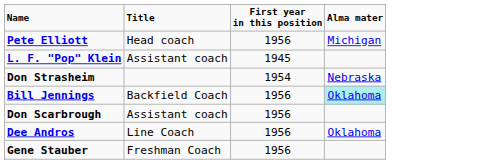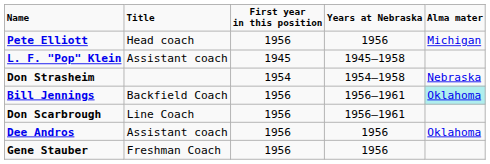 <table class="wikitable">
 <tr style="font-size:smaller">
 <td><strong>Name</strong></td>
 <td><strong>Title</strong></td>
 <td align="center"><strong>First year<br>in this position</strong></td>
+<td align="center"><strong>Years at Nebraska</strong></td>
 <td><strong>Alma mater</strong></td>
 </tr>
 <tr>
 <td><strong><a href='#'>Pete Elliott</a></strong></td>
 <td>Head coach</td>
+<td align="center">1956</td>
 <td align="center">1956</td>
 <td><a href='#'>Michigan</a></td>
 </tr>
 <tr>
 <td><strong><a href='#'>L. F. "Pop" Klein</a></strong></td>
 <td>Assistant coach</td>
 <td align="center">1945</td>
+<td align="center">1945–1958</td>
 <td></td>
 </tr>
 <tr>
 <td><strong>Don Strasheim</strong></td>
 <td></td>
 <td align="center">1954</td>
+<td align="center">1954–1958</td>
 <td><a href='#'>Nebraska</a></td>
 </tr>
 <tr>
 <td><strong><a href='#'>Bill Jennings</a></strong></td>
 <td>Backfield Coach</td>
 <td align="center">1956</td>
+<td align="center">1956–1961</td>
 <td style="background: paleturquoise;"><a href='#'>Oklahoma</a></td>
 </tr>
 <tr>
 <td><strong>Don Scarbrough</strong></td>
-<td>Assistant coach</td>
+<td>Line Coach</td>
 <td align="center">1956</td>
+<td align="center">1956–1961</td>
 <td></td>
 </tr>
 <tr>
 <td><strong><a href='#'>Dee Andros</a></strong></td>
-<td>Line Coach</td>
+<td>Assistant coach</td>
+<td align="center">1956</td>
 <td align="center">1956</td>
 <td><a href='#'>Oklahoma</a></td>
 </tr>
 <tr>
 <td><strong>Gene Stauber</strong></td>
 <td>Freshman Coach</td>
 <td align="center">1956</td>
+<td align="center">1956</td>
 <td></td>
 </tr>
 </table>
